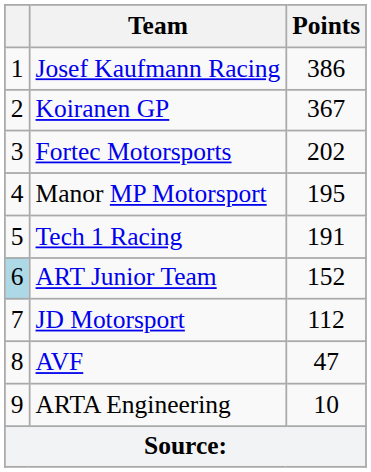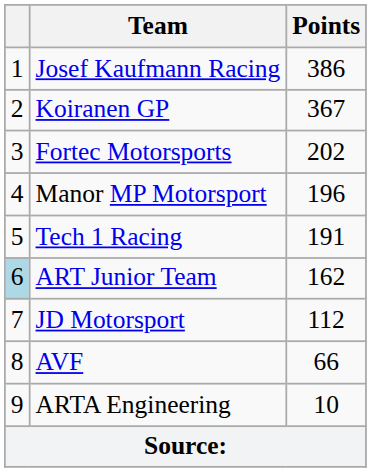 <table class="wikitable" border="2" style="text-align:center; font-size:90%;">
 <tr>
 <th></th>
 <th>Team</th>
 <th>Points</th>
 </tr>
 <tr>
 <td>1</td>
 <td align="left"> <a href='#'>Josef Kaufmann Racing</a></td>
 <td>386</td>
 </tr>
 <tr>
 <td>2</td>
 <td align="left"> <a href='#'>Koiranen GP</a></td>
 <td>367</td>
 </tr>
 <tr>
 <td>3</td>
 <td align="left"> <a href='#'>Fortec Motorsports</a></td>
 <td>202</td>
 </tr>
 <tr>
 <td>4</td>
 <td align="left"> Manor <a href='#'>MP Motorsport</a></td>
-<td>195</td>
+<td>196</td>
 </tr>
 <tr>
 <td>5</td>
 <td align="left"> <a href='#'>Tech 1 Racing</a></td>
 <td>191</td>
 </tr>
 <tr>
 <td style="background: lightblue;">6</td>
 <td align="left"> <a href='#'>ART Junior Team</a></td>
-<td>152</td>
+<td>162</td>
 </tr>
 <tr>
 <td>7</td>
 <td align="left"> <a href='#'>JD Motorsport</a></td>
 <td>112</td>
 </tr>
 <tr>
 <td>8</td>
 <td align="left"> <a href='#'>AVF</a></td>
-<td>47</td>
+<td>66</td>
 </tr>
 <tr>
 <td>9</td>
 <td align="left"> ARTA Engineering</td>
 <td>10</td>
 </tr>
 <tr>
 <th style="background-color:#f2f3f4" colspan=3>Source:</th>
 </tr>
 </table>
